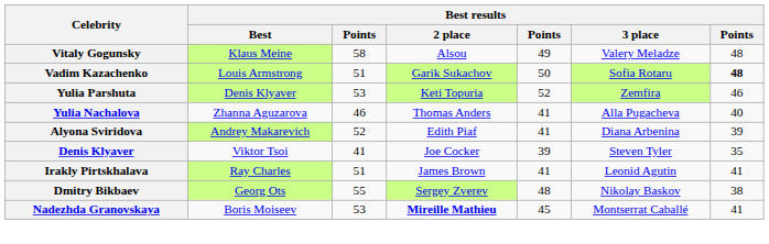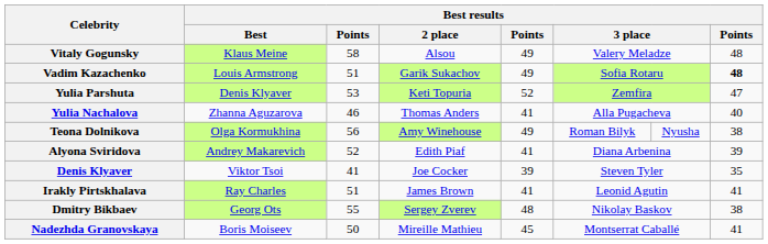 <table class="wikitable" style="text-align:center; font-size:90%; line-height:16px;" width="100%">
 <tr>
 <th rowspan=2>Celebrity</th>
 <th colspan=7>Best results</th>
 </tr>
 <tr>
 <th>Best</th>
 <th>Points</th>
 <th>2 place</th>
 <th>Points</th>
 <th colspan=2>3 place</th>
 <th>Points</th>
 </tr>
 <tr>
 <th>Vitaly Gogunsky</th>
 <td style="background:#ccff88;"><a href='#'>Klaus Meine</a></td>
 <td>58</td>
 <td><a href='#'>Alsou</a></td>
 <td>49</td>
 <td colspan=2><a href='#'>Valery Meladze</a></td>
 <td>48</td>
 </tr>
 <tr>
 <th>Vadim Kazachenko</th>
 <td style="background:#ccff88;"><a href='#'>Louis Armstrong</a></td>
 <td>51</td>
 <td style="background:#ccff88;"><a href='#'>Garik Sukachov</a></td>
-<td>50</td>
+<td>49</td>
 <td colspan=2 style="background:#ccff88;"><a href='#'>Sofia Rotaru</a></td>
 <td><strong>48</strong></td>
 </tr>
 <tr>
 <th>Yulia Parshuta</th>
 <td style="background:#ccff88;"><a href='#'>Denis Klyaver</a></td>
 <td>53</td>
 <td style="background:#ccff88;"><a href='#'>Keti Topuria</a></td>
 <td>52</td>
 <td colspan=2 style="background:#ccff88;"><a href='#'>Zemfira</a></td>
-<td>46</td>
+<td>47</td>
 </tr>
 <tr>
 <th><a href='#'>Yulia Nachalova</a></th>
 <td><a href='#'>Zhanna Aguzarova</a></td>
 <td>46</td>
 <td><a href='#'>Thomas Anders</a></td>
 <td>41</td>
 <td colspan=2><a href='#'>Alla Pugacheva</a></td>
 <td>40</td>
+</tr>
+<tr>
+<th>Teona Dolnikova</th>
+<td style="background:#ccff88;"><a href='#'>Olga Kormukhina</a></td>
+<td>56</td>
+<td style="background:#ccff88;"><a href='#'>Amy Winehouse</a></td>
+<td>49</td>
+<td><a href='#'>Roman Bilyk</a></td>
+<td><a href='#'>Nyusha</a></td>
+<td>38</td>
 </tr>
 <tr>
 <th>Alyona Sviridova</th>
 <td style="background:#ccff88;"><a href='#'>Andrey Makarevich</a></td>
 <td>52</td>
 <td><a href='#'>Edith Piaf</a></td>
 <td>41</td>
 <td colspan=2><a href='#'>Diana Arbenina</a></td>
 <td>39</td>
 </tr>
 <tr>
 <th><a href='#'>Denis Klyaver</a></th>
 <td><a href='#'>Viktor Tsoi</a></td>
 <td>41</td>
 <td><a href='#'>Joe Cocker</a></td>
 <td>39</td>
 <td colspan=2><a href='#'>Steven Tyler</a></td>
 <td>35</td>
 </tr>
 <tr>
 <th>Irakly Pirtskhalava</th>
 <td style="background:#ccff88;"><a href='#'>Ray Charles</a></td>
 <td>51</td>
 <td><a href='#'>James Brown</a></td>
 <td>41</td>
 <td colspan=2><a href='#'>Leonid Agutin</a></td>
 <td>41</td>
 </tr>
 <tr>
 <th>Dmitry Bikbaev</th>
 <td style="background:#ccff88;"><a href='#'>Georg Ots</a></td>
 <td>55</td>
 <td style="background:#ccff88;"><a href='#'>Sergey Zverev</a></td>
 <td>48</td>
 <td colspan=2><a href='#'>Nikolay Baskov</a></td>
 <td>38</td>
 </tr>
 <tr>
 <th><a href='#'>Nadezhda Granovskaya</a></th>
 <td><a href='#'>Boris Moiseev</a></td>
-<td>53</td>
-<td><strong><a href='#'>Mireille Mathieu</a></strong></td>
+<td>50</td>
+<td><a href='#'>Mireille Mathieu</a></td>
 <td>45</td>
 <td colspan=2><a href='#'>Montserrat Caballé</a></td>
 <td>41</td>
 </tr>
 </table>
